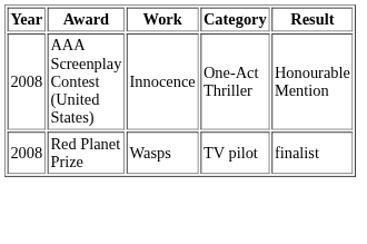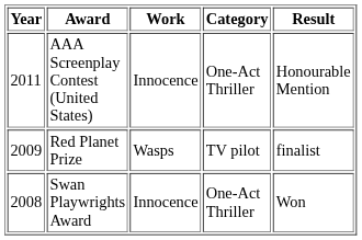 <table border="1" cellpadding="2">
 <tr>
 <th scope="col" style="width:7px;;">Year</th>
 <th scope="col" style="width:45px;">Award</th>
 <th scope="col" style="width:45px;">Work</th>
 <th scope="col" style="width:30px;">Category</th>
 <th scope="col" style="width:7px;;">Result</th>
 </tr>
 <tr>
-<td>2008</td>
+<td>2011</td>
 <td>AAA Screenplay Contest (United States)</td>
 <td>Innocence</td>
 <td>One-Act Thriller</td>
 <td>Honourable Mention</td>
 </tr>
 <tr>
-<td>2008</td>
+<td>2009</td>
 <td>Red Planet Prize</td>
 <td>Wasps</td>
 <td>TV pilot</td>
 <td>finalist</td>
 </tr>
+<tr>
+<td>2008</td>
+<td>Swan Playwrights Award</td>
+<td>Innocence</td>
+<td>One-Act Thriller</td>
+<td>Won</td>
+</tr>
 </table>
